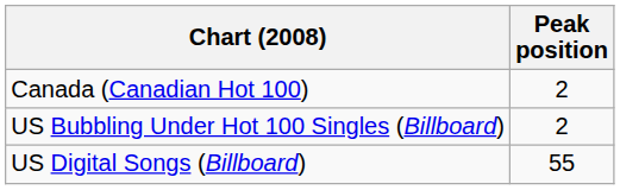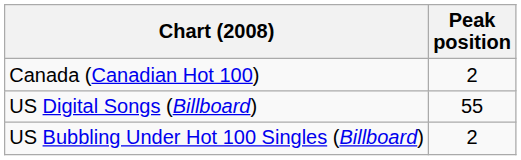 <table class="wikitable sortable">
 <tr>
 <th align="left">Chart (2008)</th>
 <th align="left">Peak<br>position</th>
 </tr>
 <tr>
 <td>Canada (<a href='#'>Canadian Hot 100</a>)</td>
 <td align="center">2</td>
 </tr>
 <tr>
+<td>US <a href='#'>Digital Songs</a> (<a href='#'><em>Billboard</em></a>)</td>
+<td align="center">55</td>
+</tr>
+<tr>
 <td>US <a href='#'>Bubbling Under Hot 100 Singles</a> (<a href='#'><em>Billboard</em></a>)</td>
 <td align="center">2</td>
 </tr>
-<tr>
-<td>US <a href='#'>Digital Songs</a> (<a href='#'><em>Billboard</em></a>)</td>
-<td align="center">55</td>
-</tr>
 </table>
